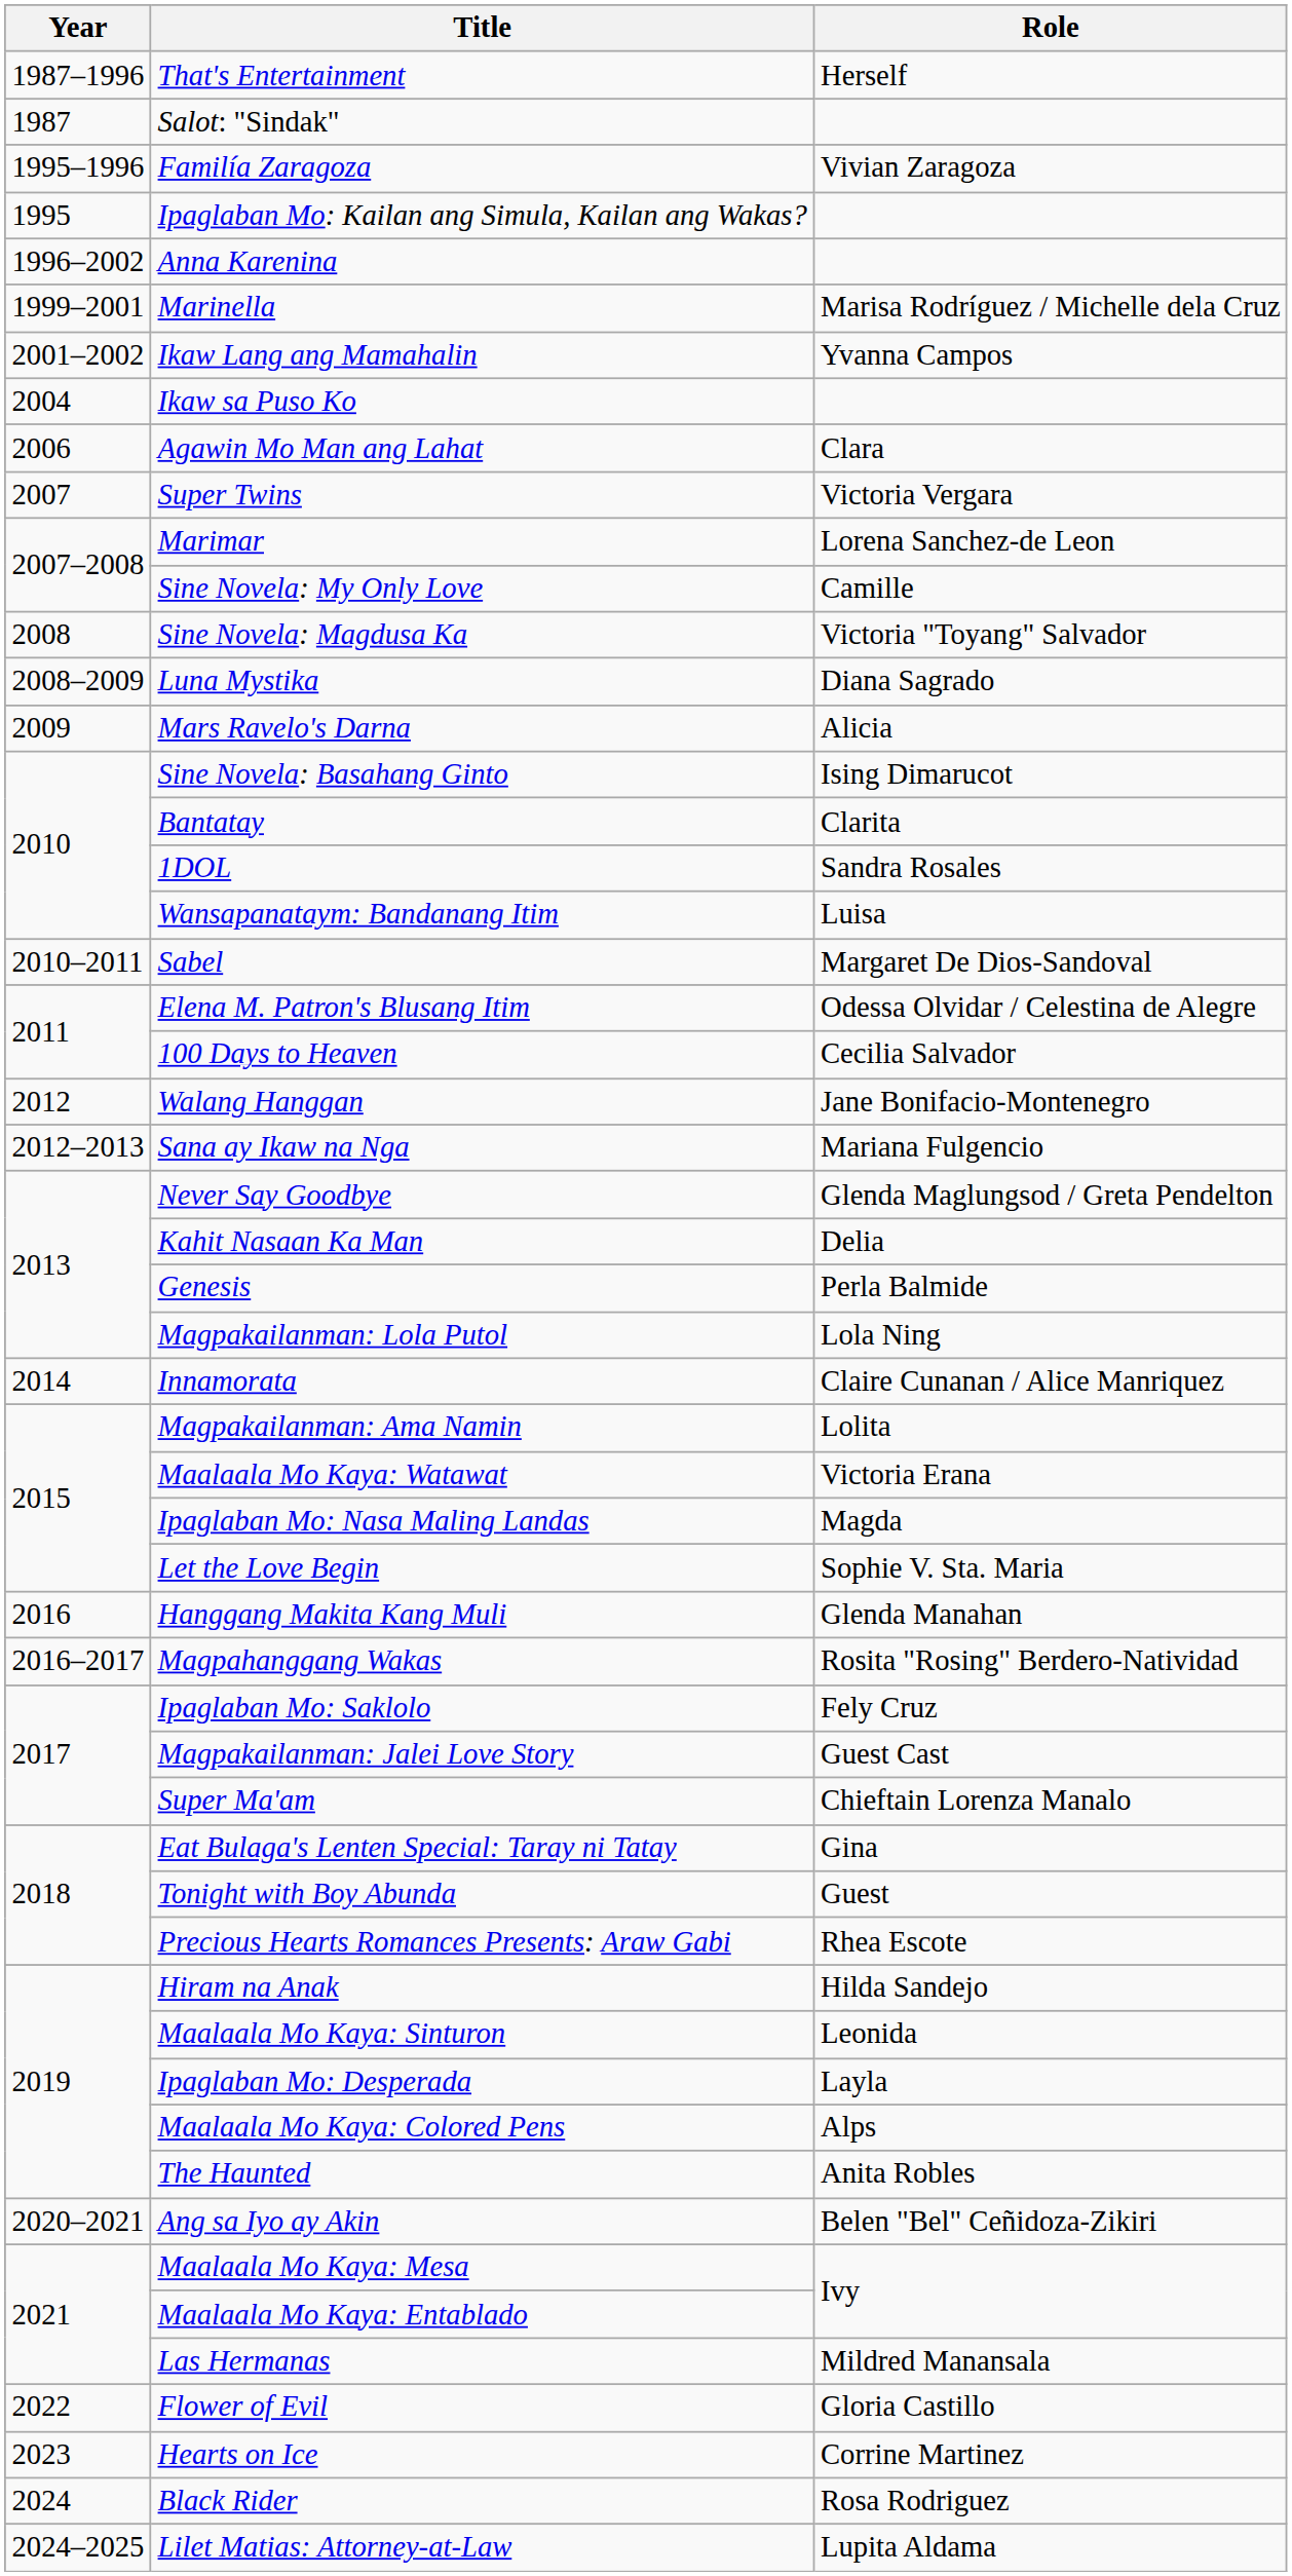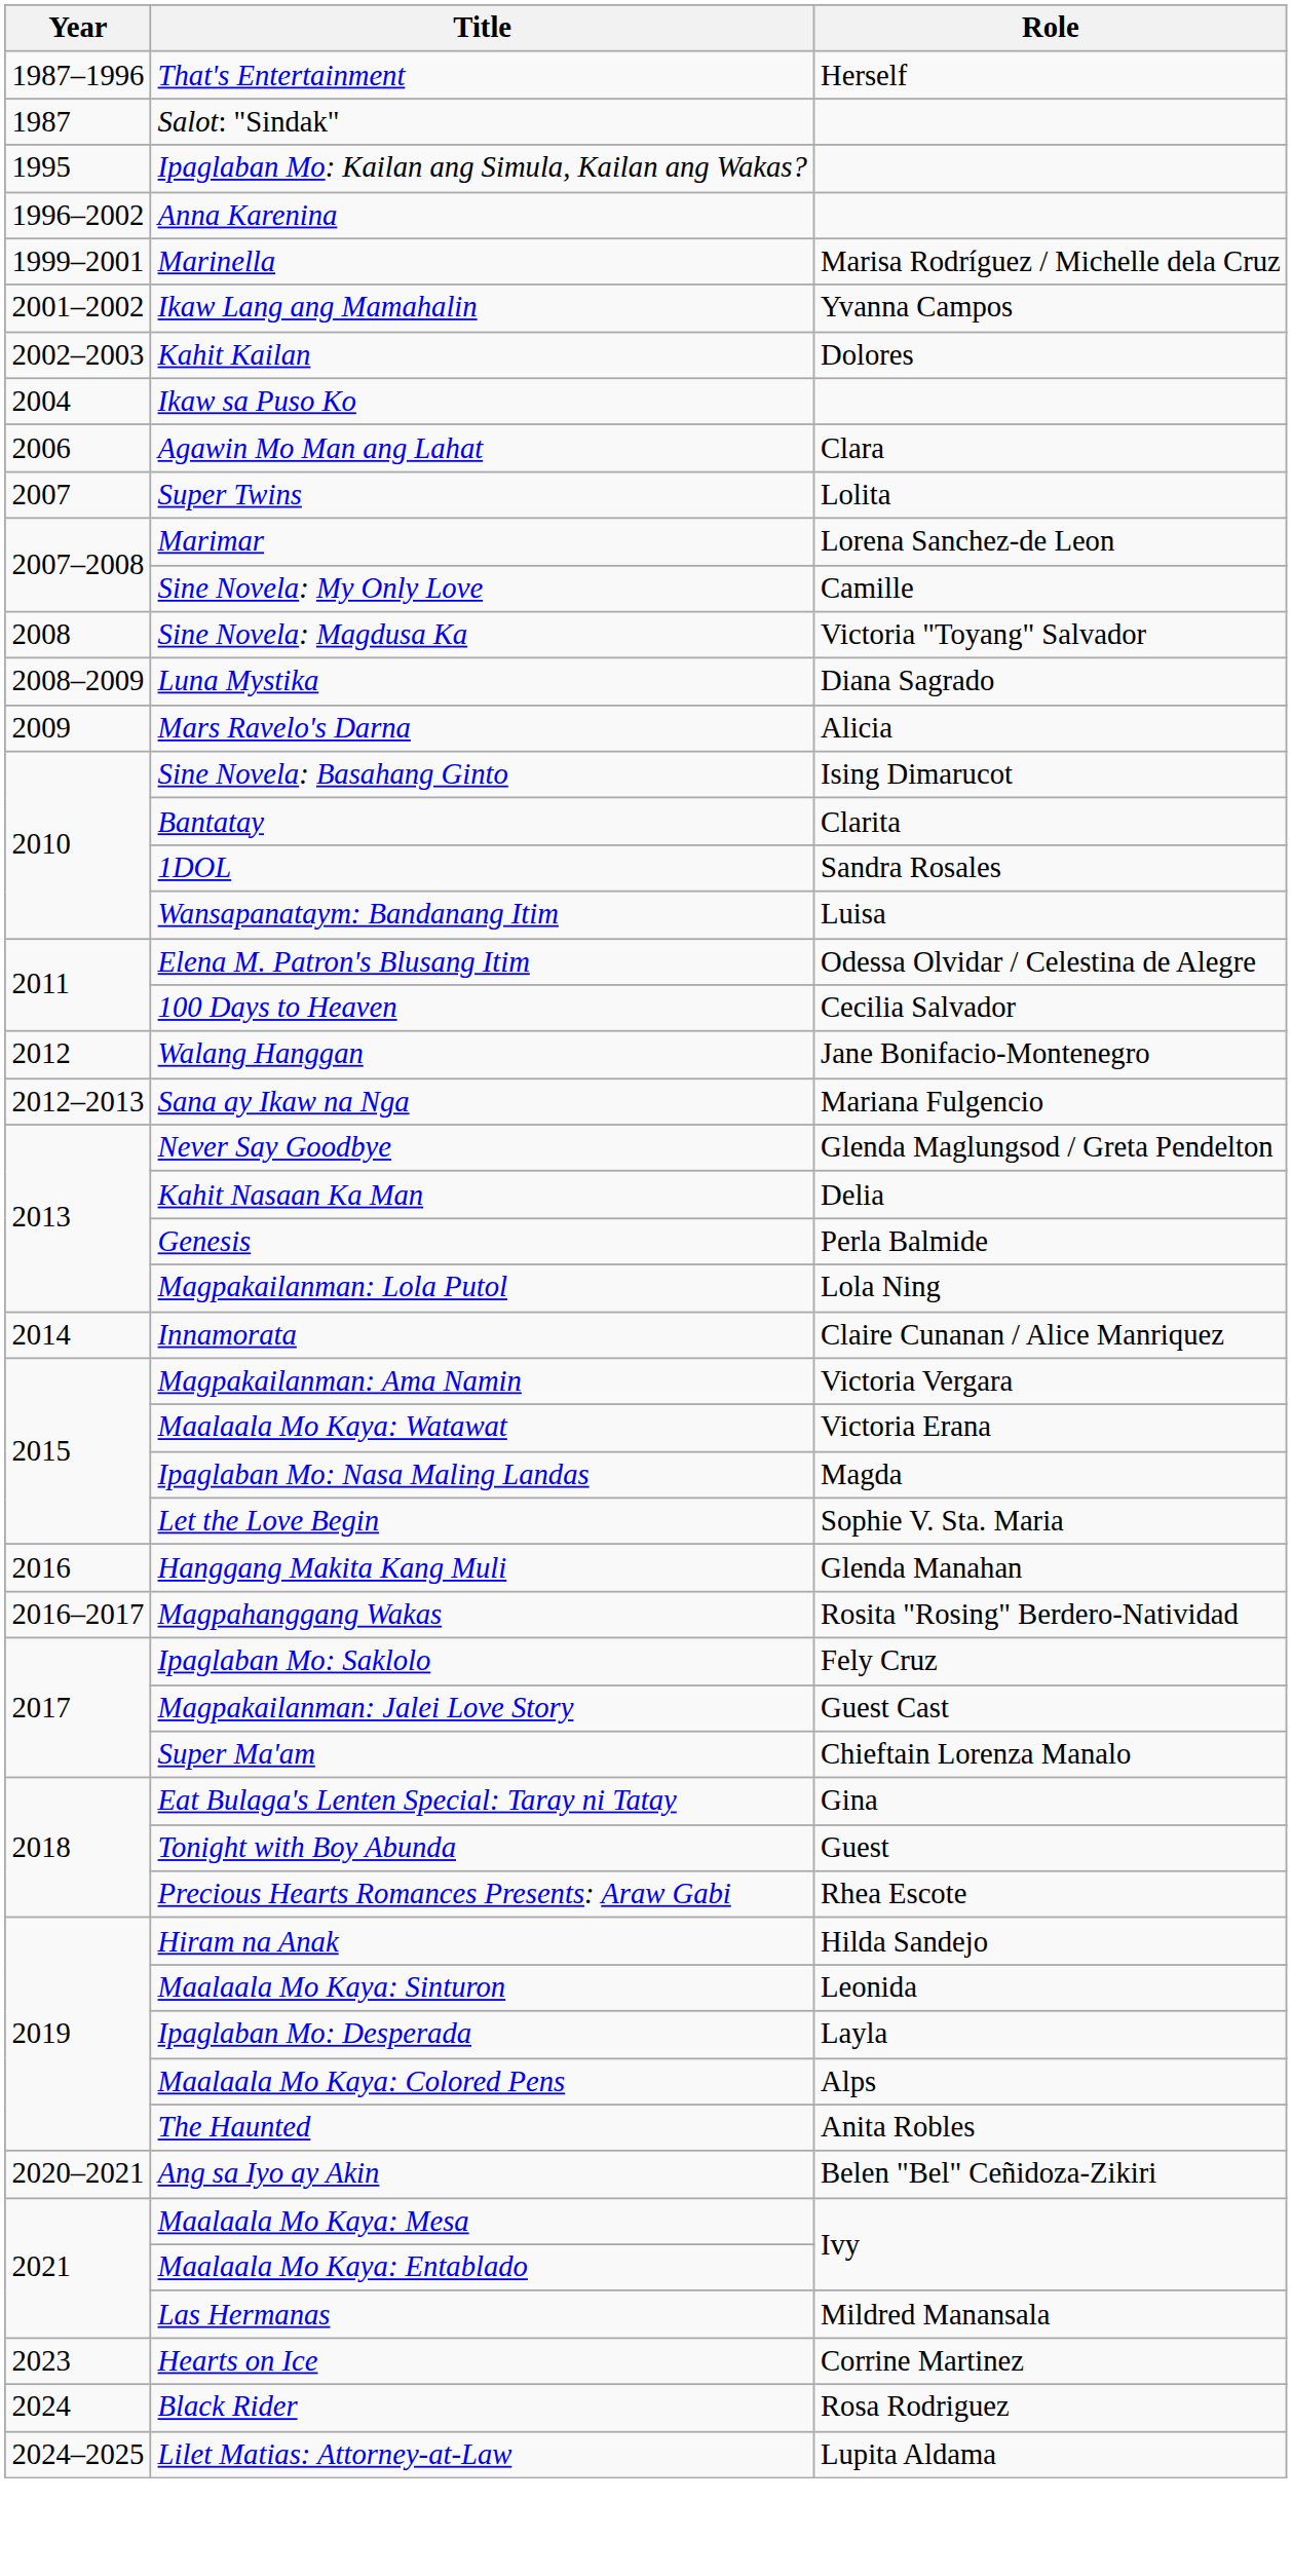 <table class="wikitable sortable">
 <tr>
 <th>Year</th>
 <th>Title</th>
 <th>Role</th>
 </tr>
 <tr>
 <td>1987–1996</td>
 <td><em><a href='#'>That's Entertainment</a></em></td>
 <td>Herself</td>
 </tr>
 <tr>
 <td>1987</td>
 <td><em>Salot</em>: "Sindak"</td>
 <td></td>
-</tr>
-<tr>
-<td>1995–1996</td>
-<td><em><a href='#'>Familía Zaragoza</a></em></td>
-<td>Vivian Zaragoza</td>
 </tr>
 <tr>
 <td>1995</td>
 <td><em><a href='#'>Ipaglaban Mo</a>:</em> <em>Kailan ang Simula, Kailan ang Wakas?</em></td>
 <td></td>
 </tr>
 <tr>
 <td>1996–2002</td>
 <td><em><a href='#'>Anna Karenina</a></em></td>
 <td></td>
 </tr>
 <tr>
 <td>1999–2001</td>
 <td><em><a href='#'>Marinella</a></em></td>
 <td>Marisa Rodríguez / Michelle dela Cruz</td>
 </tr>
 <tr>
 <td>2001–2002</td>
 <td><em><a href='#'>Ikaw Lang ang Mamahalin</a></em></td>
 <td>Yvanna Campos</td>
 </tr>
 <tr>
+<td>2002–2003</td>
+<td><em><a href='#'>Kahit Kailan</a></em></td>
+<td>Dolores</td>
+</tr>
+<tr>
 <td>2004</td>
 <td><em><a href='#'>Ikaw sa Puso Ko</a></em></td>
 <td></td>
 </tr>
 <tr>
 <td>2006</td>
 <td><em><a href='#'>Agawin Mo Man ang Lahat</a></em></td>
 <td>Clara</td>
 </tr>
 <tr>
 <td>2007</td>
 <td><em><a href='#'>Super Twins</a></em></td>
-<td>Victoria Vergara</td>
+<td>Lolita</td>
 </tr>
 <tr>
 <td rowspan="2">2007–2008</td>
 <td><em><a href='#'>Marimar</a></em></td>
 <td>Lorena Sanchez-de Leon</td>
 </tr>
 <tr>
 <td><em><a href='#'>Sine Novela</a>: <a href='#'>My Only Love</a></em></td>
 <td>Camille</td>
 </tr>
 <tr>
 <td>2008</td>
 <td><em><a href='#'>Sine Novela</a>: <a href='#'>Magdusa Ka</a></em></td>
 <td>Victoria "Toyang" Salvador</td>
 </tr>
 <tr>
 <td>2008–2009</td>
 <td><em><a href='#'>Luna Mystika</a></em></td>
 <td>Diana Sagrado</td>
 </tr>
 <tr>
 <td>2009</td>
 <td><em><a href='#'>Mars Ravelo's Darna</a></em></td>
 <td>Alicia</td>
 </tr>
 <tr>
 <td rowspan="4">2010</td>
 <td><em><a href='#'>Sine Novela</a>: <a href='#'>Basahang Ginto</a></em></td>
 <td>Ising Dimarucot</td>
 </tr>
 <tr>
 <td><em><a href='#'>Bantatay</a></em></td>
 <td>Clarita</td>
 </tr>
 <tr>
 <td><em><a href='#'>1DOL</a></em></td>
 <td>Sandra Rosales</td>
 </tr>
 <tr>
 <td><em><a href='#'>Wansapanataym: Bandanang Itim</a></em></td>
 <td>Luisa</td>
-</tr>
-<tr>
-<td>2010–2011</td>
-<td><em><a href='#'>Sabel</a></em></td>
-<td>Margaret De Dios-Sandoval</td>
 </tr>
 <tr>
 <td rowspan="2">2011</td>
 <td><em><a href='#'>Elena M. Patron's Blusang Itim</a></em></td>
 <td>Odessa Olvidar / Celestina de Alegre</td>
 </tr>
 <tr>
 <td><em><a href='#'>100 Days to Heaven</a></em></td>
 <td>Cecilia Salvador</td>
 </tr>
 <tr>
 <td>2012</td>
 <td><em><a href='#'>Walang Hanggan</a></em></td>
 <td>Jane Bonifacio-Montenegro</td>
 </tr>
 <tr>
 <td>2012–2013</td>
 <td><em><a href='#'>Sana ay Ikaw na Nga</a></em></td>
 <td>Mariana Fulgencio</td>
 </tr>
 <tr>
 <td rowspan="4">2013</td>
 <td><em><a href='#'>Never Say Goodbye</a></em></td>
 <td>Glenda Maglungsod / Greta Pendelton</td>
 </tr>
 <tr>
 <td><em><a href='#'>Kahit Nasaan Ka Man</a></em></td>
 <td>Delia</td>
 </tr>
 <tr>
 <td><em><a href='#'>Genesis</a></em></td>
 <td>Perla Balmide</td>
 </tr>
 <tr>
 <td><em><a href='#'>Magpakailanman: Lola Putol</a></em></td>
 <td>Lola Ning</td>
 </tr>
 <tr>
 <td>2014</td>
 <td><em><a href='#'>Innamorata</a></em></td>
 <td>Claire Cunanan / Alice Manriquez</td>
 </tr>
 <tr>
 <td rowspan="4">2015</td>
 <td><em><a href='#'>Magpakailanman: Ama Namin</a></em></td>
-<td>Lolita</td>
+<td>Victoria Vergara</td>
 </tr>
 <tr>
 <td><em><a href='#'>Maalaala Mo Kaya: Watawat</a></em></td>
 <td>Victoria Erana</td>
 </tr>
 <tr>
 <td><em><a href='#'>Ipaglaban Mo: Nasa Maling Landas</a></em></td>
 <td>Magda</td>
 </tr>
 <tr>
 <td><em><a href='#'>Let the Love Begin</a></em></td>
 <td>Sophie V. Sta. Maria</td>
 </tr>
 <tr>
 <td>2016</td>
 <td><em><a href='#'>Hanggang Makita Kang Muli</a></em></td>
 <td>Glenda Manahan</td>
 </tr>
 <tr>
 <td>2016–2017</td>
 <td><em><a href='#'>Magpahanggang Wakas</a></em></td>
 <td>Rosita "Rosing" Berdero-Natividad</td>
 </tr>
 <tr>
 <td rowspan="3">2017</td>
 <td><em><a href='#'>Ipaglaban Mo: Saklolo</a></em></td>
 <td>Fely Cruz</td>
 </tr>
 <tr>
 <td><em><a href='#'>Magpakailanman: Jalei Love Story</a></em></td>
 <td>Guest Cast</td>
 </tr>
 <tr>
 <td><em><a href='#'>Super Ma'am</a></em></td>
 <td>Chieftain Lorenza Manalo</td>
 </tr>
 <tr>
 <td rowspan="3">2018</td>
 <td><em><a href='#'>Eat Bulaga's Lenten Special: Taray ni Tatay</a></em></td>
 <td>Gina</td>
 </tr>
 <tr>
 <td><em><a href='#'>Tonight with Boy Abunda</a></em></td>
 <td>Guest</td>
 </tr>
 <tr>
 <td><em><a href='#'>Precious Hearts Romances Presents</a>: <a href='#'>Araw Gabi</a></em></td>
 <td>Rhea Escote</td>
 </tr>
 <tr>
 <td rowspan="5">2019</td>
 <td><em><a href='#'>Hiram na Anak</a></em></td>
 <td>Hilda Sandejo</td>
 </tr>
 <tr>
 <td><em><a href='#'>Maalaala Mo Kaya: Sinturon</a></em></td>
 <td>Leonida</td>
 </tr>
 <tr>
 <td><em><a href='#'>Ipaglaban Mo: Desperada</a></em></td>
 <td>Layla</td>
 </tr>
 <tr>
 <td><em><a href='#'>Maalaala Mo Kaya: Colored Pens</a></em></td>
 <td>Alps</td>
 </tr>
 <tr>
 <td><em><a href='#'>The Haunted</a></em></td>
 <td>Anita Robles</td>
 </tr>
 <tr>
 <td>2020–2021</td>
 <td><em><a href='#'>Ang sa Iyo ay Akin</a></em></td>
 <td>Belen "Bel" Ceñidoza-Zikiri</td>
 </tr>
 <tr>
 <td rowspan="3">2021</td>
 <td><em><a href='#'>Maalaala Mo Kaya: Mesa</a></em></td>
 <td rowspan="2">Ivy</td>
 </tr>
 <tr>
 <td><em><a href='#'>Maalaala Mo Kaya: Entablado</a></em></td>
 </tr>
 <tr>
 <td><em><a href='#'>Las Hermanas</a></em></td>
 <td>Mildred Manansala</td>
 </tr>
 <tr>
-<td>2022</td>
-<td><em><a href='#'>Flower of Evil</a></em></td>
-<td>Gloria Castillo</td>
-</tr>
-<tr>
 <td>2023</td>
 <td><em><a href='#'>Hearts on Ice</a></em></td>
 <td>Corrine Martinez</td>
 </tr>
 <tr>
 <td>2024</td>
 <td><em><a href='#'>Black Rider</a></em></td>
 <td>Rosa Rodriguez</td>
 </tr>
 <tr>
 <td>2024–2025</td>
 <td><em><a href='#'>Lilet Matias: Attorney-at-Law</a></em></td>
 <td>Lupita Aldama</td>
 </tr>
 </table>
